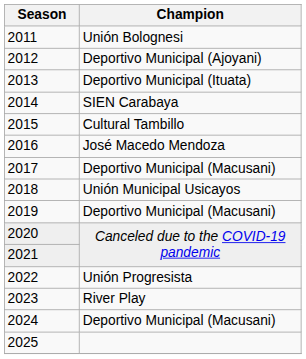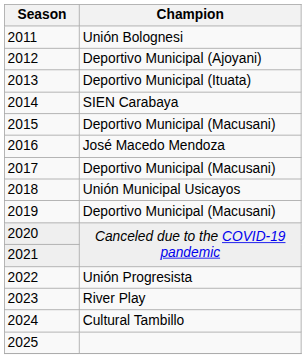 <table class="wikitable sortable">
 <tr>
 <th width=80px>Season</th>
 <th width=250px>Champion</th>
 </tr>
 <tr>
 <td>2011</td>
 <td>Unión Bolognesi</td>
 </tr>
 <tr>
 <td>2012</td>
 <td>Deportivo Municipal (Ajoyani)</td>
 </tr>
 <tr>
 <td>2013</td>
 <td>Deportivo Municipal (Ituata)</td>
 </tr>
 <tr>
 <td>2014</td>
 <td>SIEN Carabaya</td>
 </tr>
 <tr>
 <td>2015</td>
-<td>Cultural Tambillo</td>
+<td>Deportivo Municipal (Macusani)</td>
 </tr>
 <tr>
 <td>2016</td>
 <td>José Macedo Mendoza</td>
 </tr>
 <tr>
 <td>2017</td>
 <td>Deportivo Municipal (Macusani)</td>
 </tr>
 <tr>
 <td>2018</td>
 <td>Unión Municipal Usicayos</td>
 </tr>
 <tr>
 <td>2019</td>
 <td>Deportivo Municipal (Macusani)</td>
 </tr>
 <tr bgcolor=#efefef>
 <td>2020</td>
 <td rowspan=2 colspan="1" align=center><em>Canceled due to the <a href='#'>COVID-19 pandemic</a></em></td>
 </tr>
 <tr bgcolor=#efefef>
 <td>2021</td>
 </tr>
 <tr>
 <td>2022</td>
 <td>Unión Progresista</td>
 </tr>
 <tr>
 <td>2023</td>
 <td>River Play</td>
 </tr>
 <tr>
 <td>2024</td>
-<td>Deportivo Municipal (Macusani)</td>
+<td>Cultural Tambillo</td>
 </tr>
 <tr>
 <td>2025</td>
 <td></td>
 </tr>
 <tr>
 </tr>
 </table>
